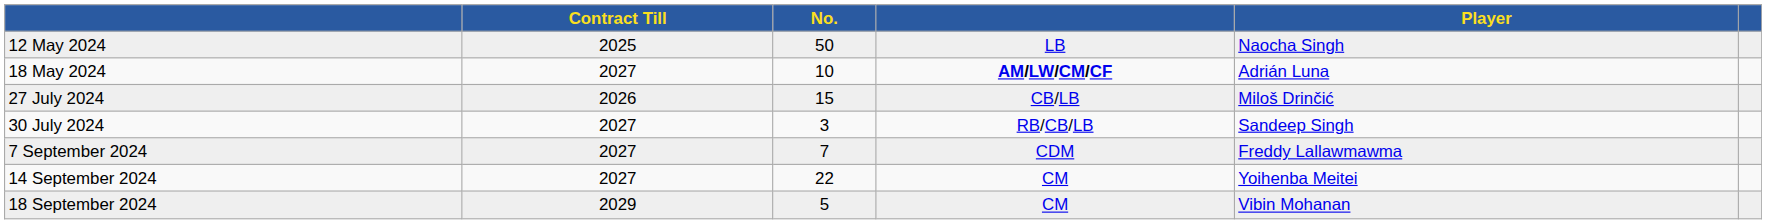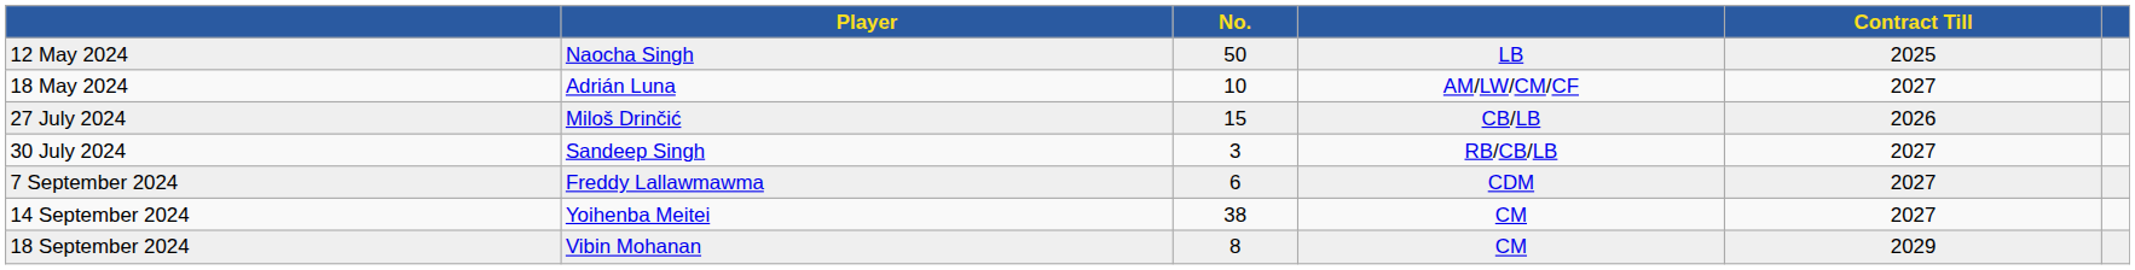 <table class="wikitable sortable" style="text-align:center; font-size:95%; width:100%;">
 <tr>
 <th style="background:#2A5AA1; color:#FADF20;"></th>
-<th style="background:#2A5AA1; color:#FADF20;">Contract Till</th>
+<th style="background:#2A5AA1; color:#FADF20;">Player</th>
 <th style="background:#2A5AA1; color:#FADF20;">No.</th>
 <th style="background:#2A5AA1; color:#FADF20;"></th>
-<th style="background:#2A5AA1; color:#FADF20;">Player</th>
+<th style="background:#2A5AA1; color:#FADF20;">Contract Till</th>
 <th style="background:#2A5AA1; color:#FADF20;"></th>
 </tr>
 <tr bgcolor="#EFEFEF">
 <td style="text-align:left;">12 May 2024</td>
-<td>2025</td>
+<td style="text-align:left;"> <a href='#'>Naocha Singh</a></td>
 <td>50</td>
 <td><a href='#'>LB</a></td>
-<td style="text-align:left;"> <a href='#'>Naocha Singh</a></td>
+<td>2025</td>
 <td></td>
 </tr>
 <tr>
 <td style="text-align:left;">18 May 2024</td>
+<td style="text-align:left;"> <a href='#'>Adrián Luna</a></td>
+<td>10</td>
+<td><a href='#'>AM</a>/<a href='#'>LW</a>/<a href='#'>CM</a>/<a href='#'>CF</a></td>
 <td>2027</td>
-<td>10</td>
-<td><strong><a href='#'>AM</a>/<a href='#'>LW</a>/<a href='#'>CM</a>/<a href='#'>CF</a></strong></td>
-<td style="text-align:left;"> <a href='#'>Adrián Luna</a></td>
 <td></td>
 </tr>
 <tr bgcolor="#EFEFEF">
 <td style="text-align:left;">27 July 2024</td>
-<td>2026</td>
+<td style="text-align:left;"> <a href='#'>Miloš Drinčić</a></td>
 <td>15</td>
 <td><a href='#'>CB</a>/<a href='#'>LB</a></td>
-<td style="text-align:left;"> <a href='#'>Miloš Drinčić</a></td>
+<td>2026</td>
 <td></td>
 </tr>
 <tr>
 <td style="text-align:left;">30 July 2024</td>
-<td>2027</td>
+<td style="text-align:left;"> <a href='#'>Sandeep Singh</a></td>
 <td>3</td>
 <td><a href='#'>RB</a>/<a href='#'>CB</a>/<a href='#'>LB</a></td>
-<td style="text-align:left;"> <a href='#'>Sandeep Singh</a></td>
+<td>2027</td>
 <td></td>
 </tr>
 <tr bgcolor="#EFEFEF">
 <td style="text-align:left;">7 September 2024</td>
+<td style="text-align:left;"> <a href='#'>Freddy Lallawmawma</a></td>
+<td>6</td>
+<td><a href='#'>CDM</a></td>
 <td>2027</td>
-<td>7</td>
-<td><a href='#'>CDM</a></td>
-<td style="text-align:left;"> <a href='#'>Freddy Lallawmawma</a></td>
 <td></td>
 </tr>
 <tr>
 <td style="text-align:left;">14 September 2024</td>
+<td style="text-align:left;"> <a href='#'>Yoihenba Meitei</a></td>
+<td>38</td>
+<td><a href='#'>CM</a></td>
 <td>2027</td>
-<td>22</td>
-<td><a href='#'>CM</a></td>
-<td style="text-align:left;"> <a href='#'>Yoihenba Meitei</a></td>
 <td></td>
 </tr>
 <tr bgcolor="#EFEFEF">
 <td style="text-align:left;">18 September 2024</td>
+<td style="text-align:left;"> <a href='#'>Vibin Mohanan</a></td>
+<td>8</td>
+<td><a href='#'>CM</a></td>
 <td>2029</td>
-<td>5</td>
-<td><a href='#'>CM</a></td>
-<td style="text-align:left;"> <a href='#'>Vibin Mohanan</a></td>
 <td></td>
 </tr>
 </table>
